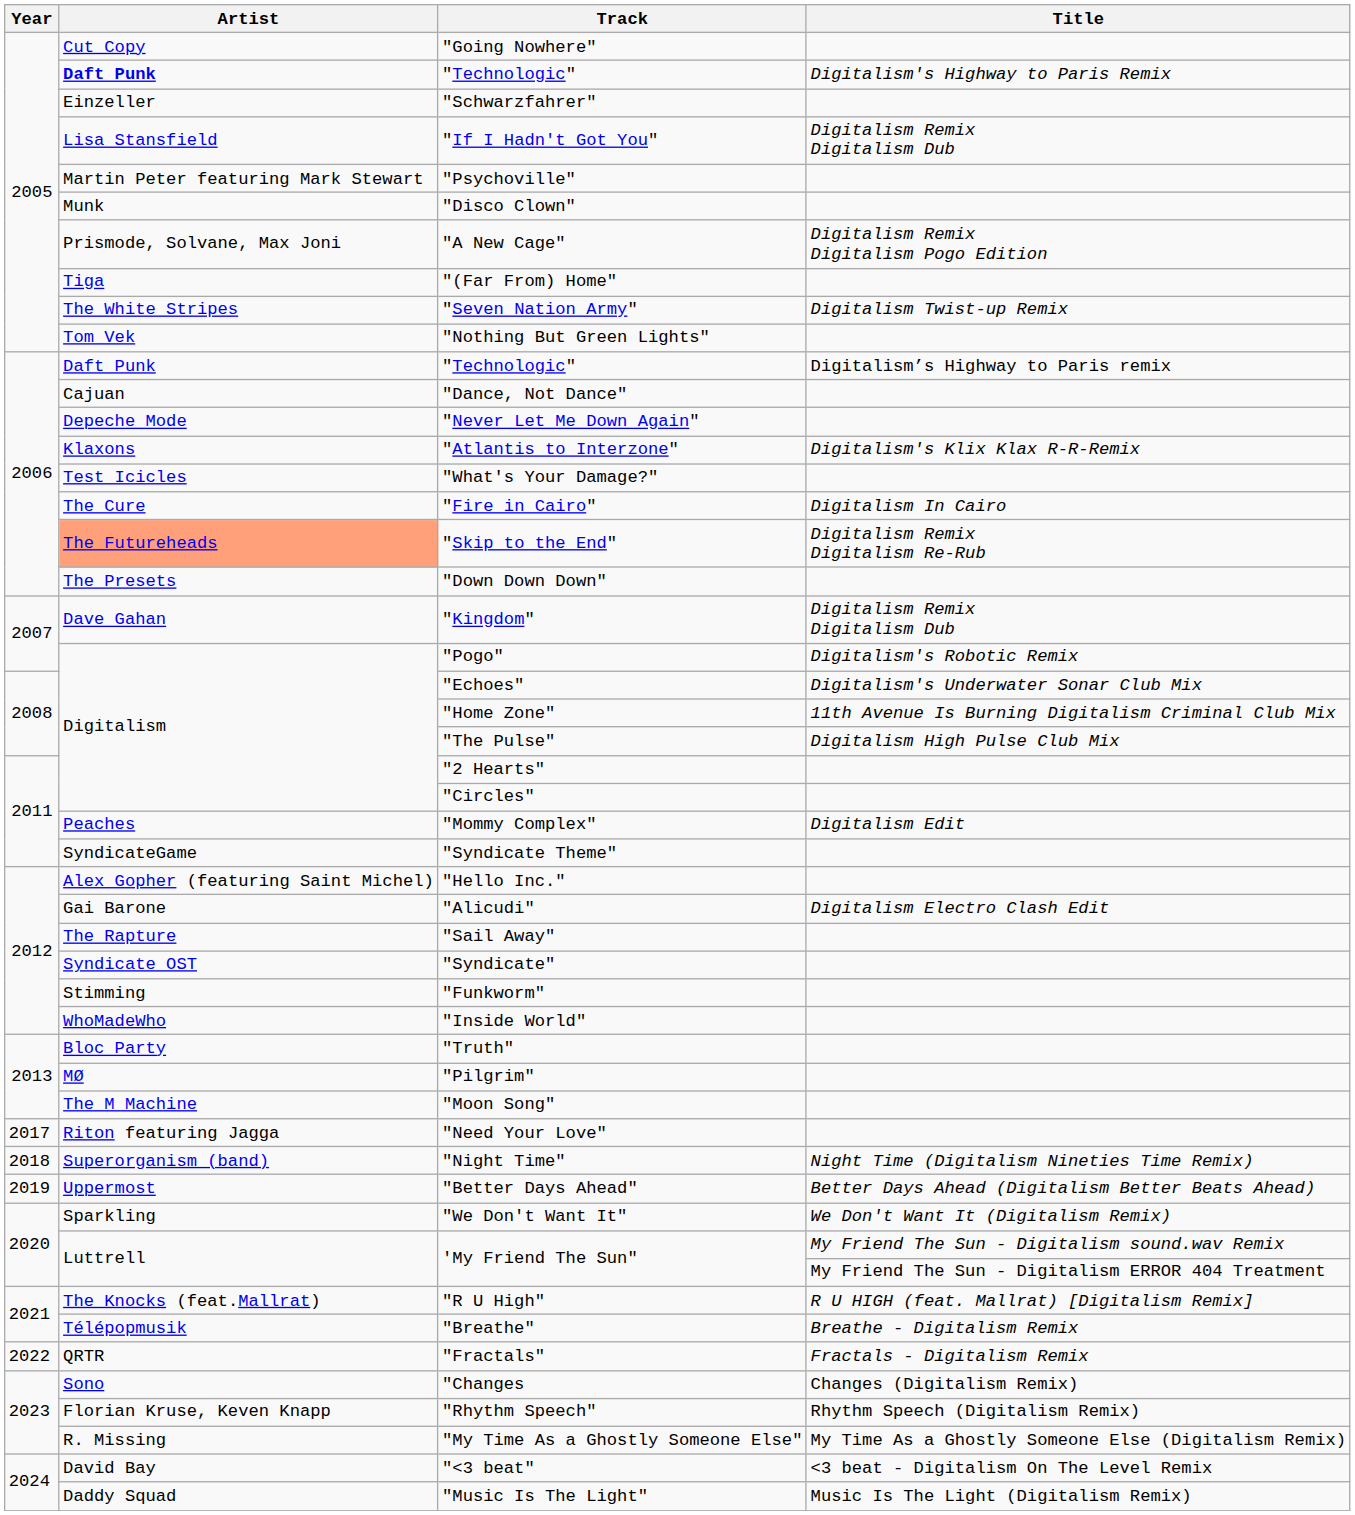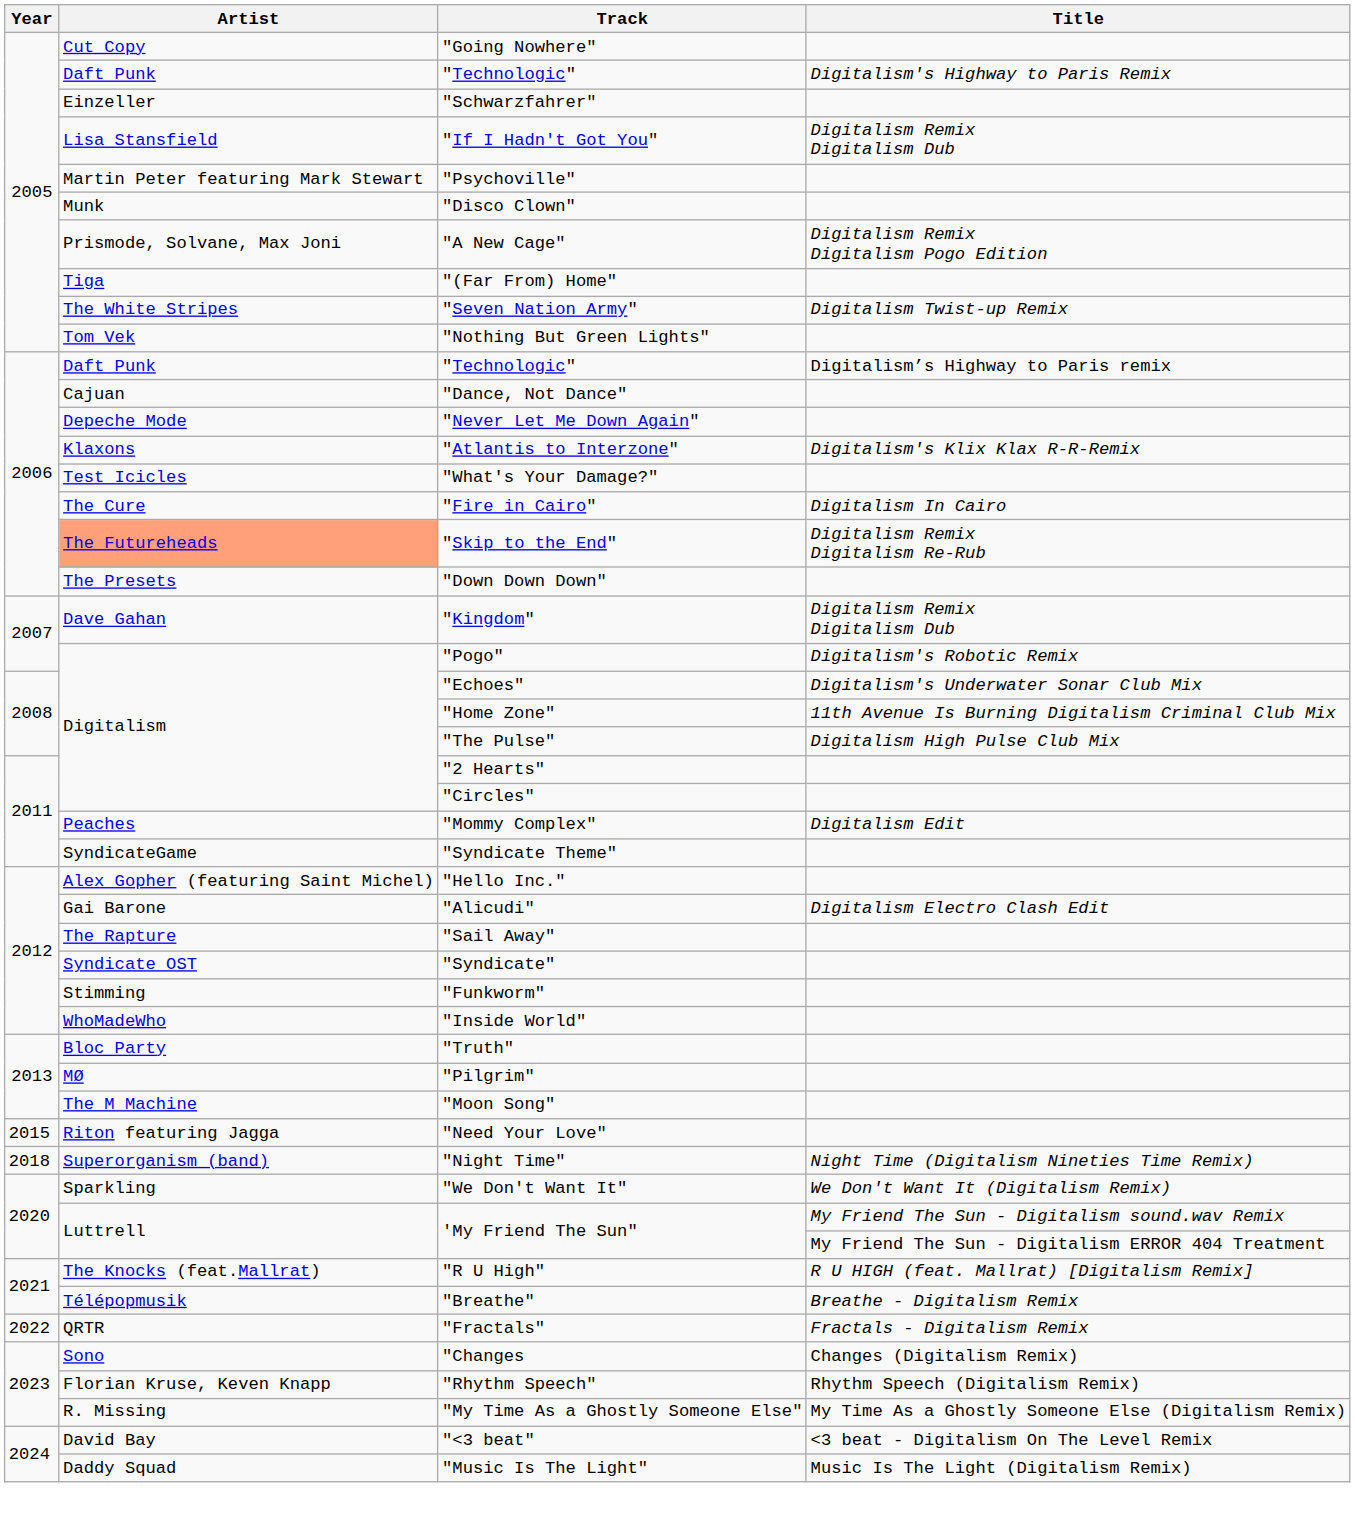 <table class="wikitable">
 <tr>
 <th style="text-align:center; width:35px;">Year</th>
 <th>Artist</th>
 <th>Track</th>
 <th>Title</th>
 </tr>
 <tr>
 <td style="text-align:center;" rowspan="10">2005</td>
 <td><a href='#'>Cut Copy</a></td>
 <td>"Going Nowhere"</td>
 <td></td>
 </tr>
 <tr>
-<td><strong><a href='#'>Daft Punk</a></strong></td>
+<td><a href='#'>Daft Punk</a></td>
 <td>"<a href='#'>Technologic</a>"</td>
 <td><em>Digitalism's Highway to Paris Remix</em></td>
 </tr>
 <tr>
 <td>Einzeller</td>
 <td>"Schwarzfahrer"</td>
 <td></td>
 </tr>
 <tr>
 <td><a href='#'>Lisa Stansfield</a></td>
 <td>"<a href='#'>If I Hadn't Got You</a>"</td>
 <td><em>Digitalism Remix<br>Digitalism Dub</em></td>
 </tr>
 <tr>
 <td>Martin Peter featuring Mark Stewart</td>
 <td>"Psychoville"</td>
 <td></td>
 </tr>
 <tr>
 <td>Munk</td>
 <td>"Disco Clown"</td>
 <td></td>
 </tr>
 <tr>
 <td>Prismode, Solvane, Max Joni</td>
 <td>"A New Cage"</td>
 <td><em>Digitalism Remix</em><br><em>Digitalism Pogo Edition</em></td>
 </tr>
 <tr>
 <td><a href='#'>Tiga</a></td>
 <td>"(Far From) Home"</td>
 <td></td>
 </tr>
 <tr>
 <td><a href='#'>The White Stripes</a></td>
 <td>"<a href='#'>Seven Nation Army</a>"</td>
 <td><em>Digitalism Twist-up Remix</em></td>
 </tr>
 <tr>
 <td><a href='#'>Tom Vek</a></td>
 <td>"Nothing But Green Lights"</td>
 <td></td>
 </tr>
 <tr>
 <td style="text-align:center;" rowspan="8">2006</td>
 <td><a href='#'>Daft Punk</a></td>
 <td>"<a href='#'>Technologic</a>"</td>
 <td>Digitalism’s Highway to Paris remix</td>
 </tr>
 <tr>
 <td>Cajuan</td>
 <td>"Dance, Not Dance"</td>
 <td></td>
 </tr>
 <tr>
 <td><a href='#'>Depeche Mode</a></td>
 <td>"<a href='#'>Never Let Me Down Again</a>"</td>
 <td></td>
 </tr>
 <tr>
 <td><a href='#'>Klaxons</a></td>
 <td>"<a href='#'>Atlantis to Interzone</a>"</td>
 <td><em>Digitalism's Klix Klax R-R-Remix</em></td>
 </tr>
 <tr>
 <td><a href='#'>Test Icicles</a></td>
 <td>"What's Your Damage?"</td>
 <td></td>
 </tr>
 <tr>
 <td><a href='#'>The Cure</a></td>
 <td>"<a href='#'>Fire in Cairo</a>"</td>
 <td><em>Digitalism In Cairo</em></td>
 </tr>
 <tr>
 <td style="background: lightsalmon;"><a href='#'>The Futureheads</a></td>
 <td>"<a href='#'>Skip to the End</a>"</td>
 <td><em>Digitalism Remix</em><br><em>Digitalism Re-Rub</em></td>
 </tr>
 <tr>
 <td><a href='#'>The Presets</a></td>
 <td>"Down Down Down"</td>
 <td></td>
 </tr>
 <tr>
 <td style="text-align:center;" rowspan="2">2007</td>
 <td><a href='#'>Dave Gahan</a></td>
 <td>"<a href='#'>Kingdom</a>"</td>
 <td><em>Digitalism Remix</em><br><em>Digitalism Dub</em></td>
 </tr>
 <tr>
 <td rowspan="6">Digitalism</td>
 <td>"Pogo"</td>
 <td><em>Digitalism's Robotic Remix</em></td>
 </tr>
 <tr>
 <td style="text-align:center;" rowspan="3">2008</td>
 <td>"Echoes"</td>
 <td><em>Digitalism's Underwater Sonar Club Mix</em></td>
 </tr>
 <tr>
 <td>"Home Zone"</td>
 <td><em>11th Avenue Is Burning Digitalism Criminal Club Mix</em></td>
 </tr>
 <tr>
 <td>"The Pulse"</td>
 <td><em>Digitalism High Pulse Club Mix</em></td>
 </tr>
 <tr>
 <td rowspan="4" style="text-align:center;">2011</td>
 <td>"2 Hearts"</td>
 <td></td>
 </tr>
 <tr>
 <td>"Circles"</td>
 <td></td>
 </tr>
 <tr>
 <td><a href='#'>Peaches</a></td>
 <td>"Mommy Complex"</td>
 <td><em>Digitalism Edit</em></td>
 </tr>
 <tr>
 <td>SyndicateGame</td>
 <td>"Syndicate Theme"</td>
 <td></td>
 </tr>
 <tr>
 <td style="text-align:center;" rowspan="6">2012</td>
 <td><a href='#'>Alex Gopher</a> (featuring Saint Michel)</td>
 <td>"Hello Inc."</td>
 <td></td>
 </tr>
 <tr>
 <td>Gai Barone</td>
 <td>"Alicudi"</td>
 <td><em>Digitalism Electro Clash Edit</em></td>
 </tr>
 <tr>
 <td><a href='#'>The Rapture</a></td>
 <td>"Sail Away"</td>
 <td></td>
 </tr>
 <tr>
 <td><a href='#'>Syndicate OST</a></td>
 <td>"Syndicate"</td>
 <td></td>
 </tr>
 <tr>
 <td>Stimming</td>
 <td>"Funkworm"</td>
 <td></td>
 </tr>
 <tr>
 <td><a href='#'>WhoMadeWho</a></td>
 <td>"Inside World"</td>
 <td></td>
 </tr>
 <tr>
 <td style="text-align:center;" rowspan="3">2013</td>
 <td><a href='#'>Bloc Party</a></td>
 <td>"Truth"</td>
 <td></td>
 </tr>
 <tr>
 <td><a href='#'>MØ</a></td>
 <td>"Pilgrim"</td>
 <td></td>
 </tr>
 <tr>
 <td><a href='#'>The M Machine</a></td>
 <td>"Moon Song"</td>
 <td></td>
 </tr>
 <tr>
-<td>2017</td>
+<td>2015</td>
 <td><a href='#'>Riton</a> featuring Jagga</td>
 <td>"Need Your Love"</td>
 <td></td>
 </tr>
 <tr>
 <td>2018</td>
 <td><a href='#'>Superorganism (band)</a></td>
 <td>"Night Time"</td>
 <td><em>Night Time (Digitalism Nineties Time Remix)</em></td>
-</tr>
-<tr>
-<td>2019</td>
-<td><a href='#'>Uppermost</a></td>
-<td>"Better Days Ahead"</td>
-<td><em>Better Days Ahead (Digitalism Better Beats Ahead)</em></td>
 </tr>
 <tr>
 <td rowspan="3">2020</td>
 <td>Sparkling</td>
 <td>"We Don't Want It"</td>
 <td><em>We Don't Want It (Digitalism Remix)</em></td>
 </tr>
 <tr>
 <td rowspan="2">Luttrell</td>
 <td rowspan="2">'My Friend The Sun"</td>
 <td><em>My Friend The Sun - Digitalism sound.wav Remix</em></td>
 </tr>
 <tr>
 <td>My Friend The Sun - Digitalism ERROR 404 Treatment</td>
 </tr>
 <tr>
 <td rowspan="2">2021</td>
 <td><a href='#'>The Knocks</a> (feat.<a href='#'>Mallrat</a>)</td>
 <td>"R U High"</td>
 <td><em>R U HIGH (feat. Mallrat) [Digitalism Remix]</em></td>
 </tr>
 <tr>
 <td><a href='#'>Télépopmusik</a></td>
 <td>"Breathe"</td>
 <td><em>Breathe - Digitalism Remix</em></td>
 </tr>
 <tr>
 <td>2022</td>
 <td>QRTR</td>
 <td>"Fractals"</td>
 <td><em>Fractals - Digitalism Remix</em></td>
 </tr>
 <tr>
 <td rowspan="3">2023</td>
 <td><a href='#'>Sono</a></td>
 <td>"Changes</td>
 <td>Changes (Digitalism Remix)</td>
 </tr>
 <tr>
 <td>Florian Kruse, Keven Knapp</td>
 <td>"Rhythm Speech"</td>
 <td>Rhythm Speech (Digitalism Remix)</td>
 </tr>
 <tr>
 <td>R. Missing</td>
 <td>"My Time As a Ghostly Someone Else"</td>
 <td>My Time As a Ghostly Someone Else (Digitalism Remix)</td>
 </tr>
 <tr>
 <td rowspan="2">2024</td>
 <td>David Bay</td>
 <td>"<3 beat"</td>
 <td><3 beat - Digitalism On The Level Remix</td>
 </tr>
 <tr>
 <td>Daddy Squad</td>
 <td>"Music Is The Light"</td>
 <td>Music Is The Light (Digitalism Remix)</td>
 </tr>
 </table>
